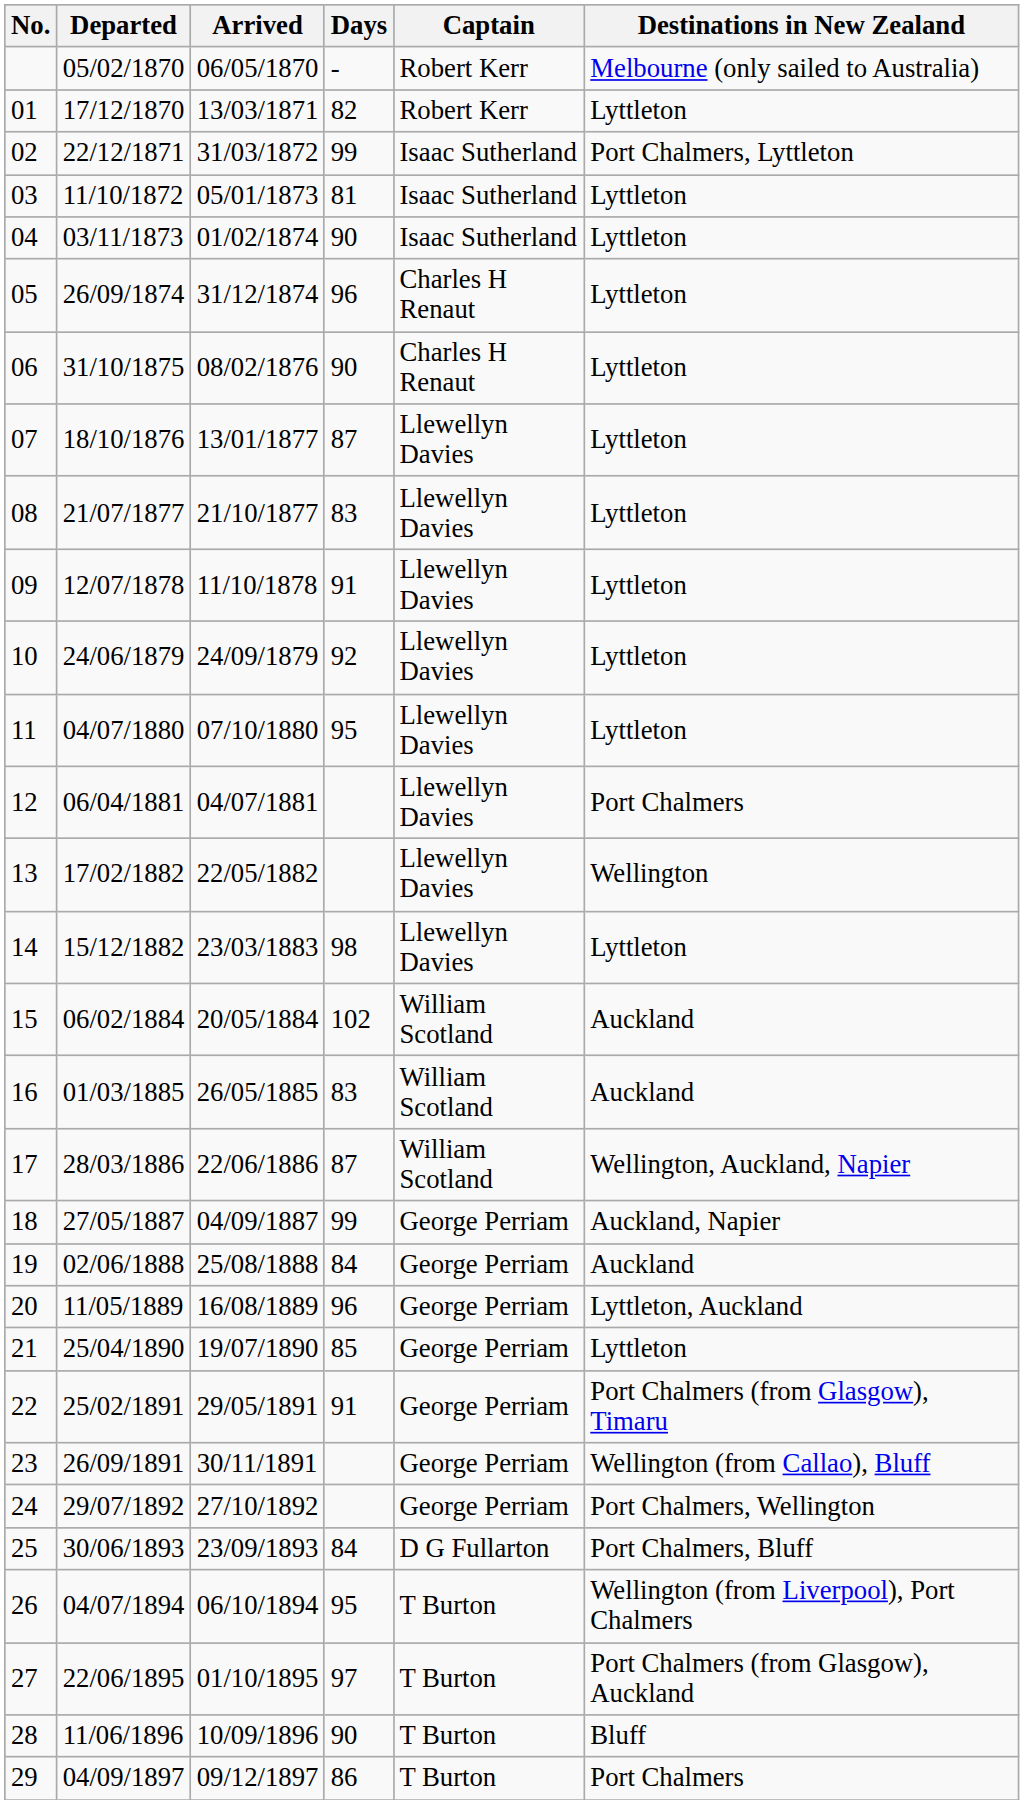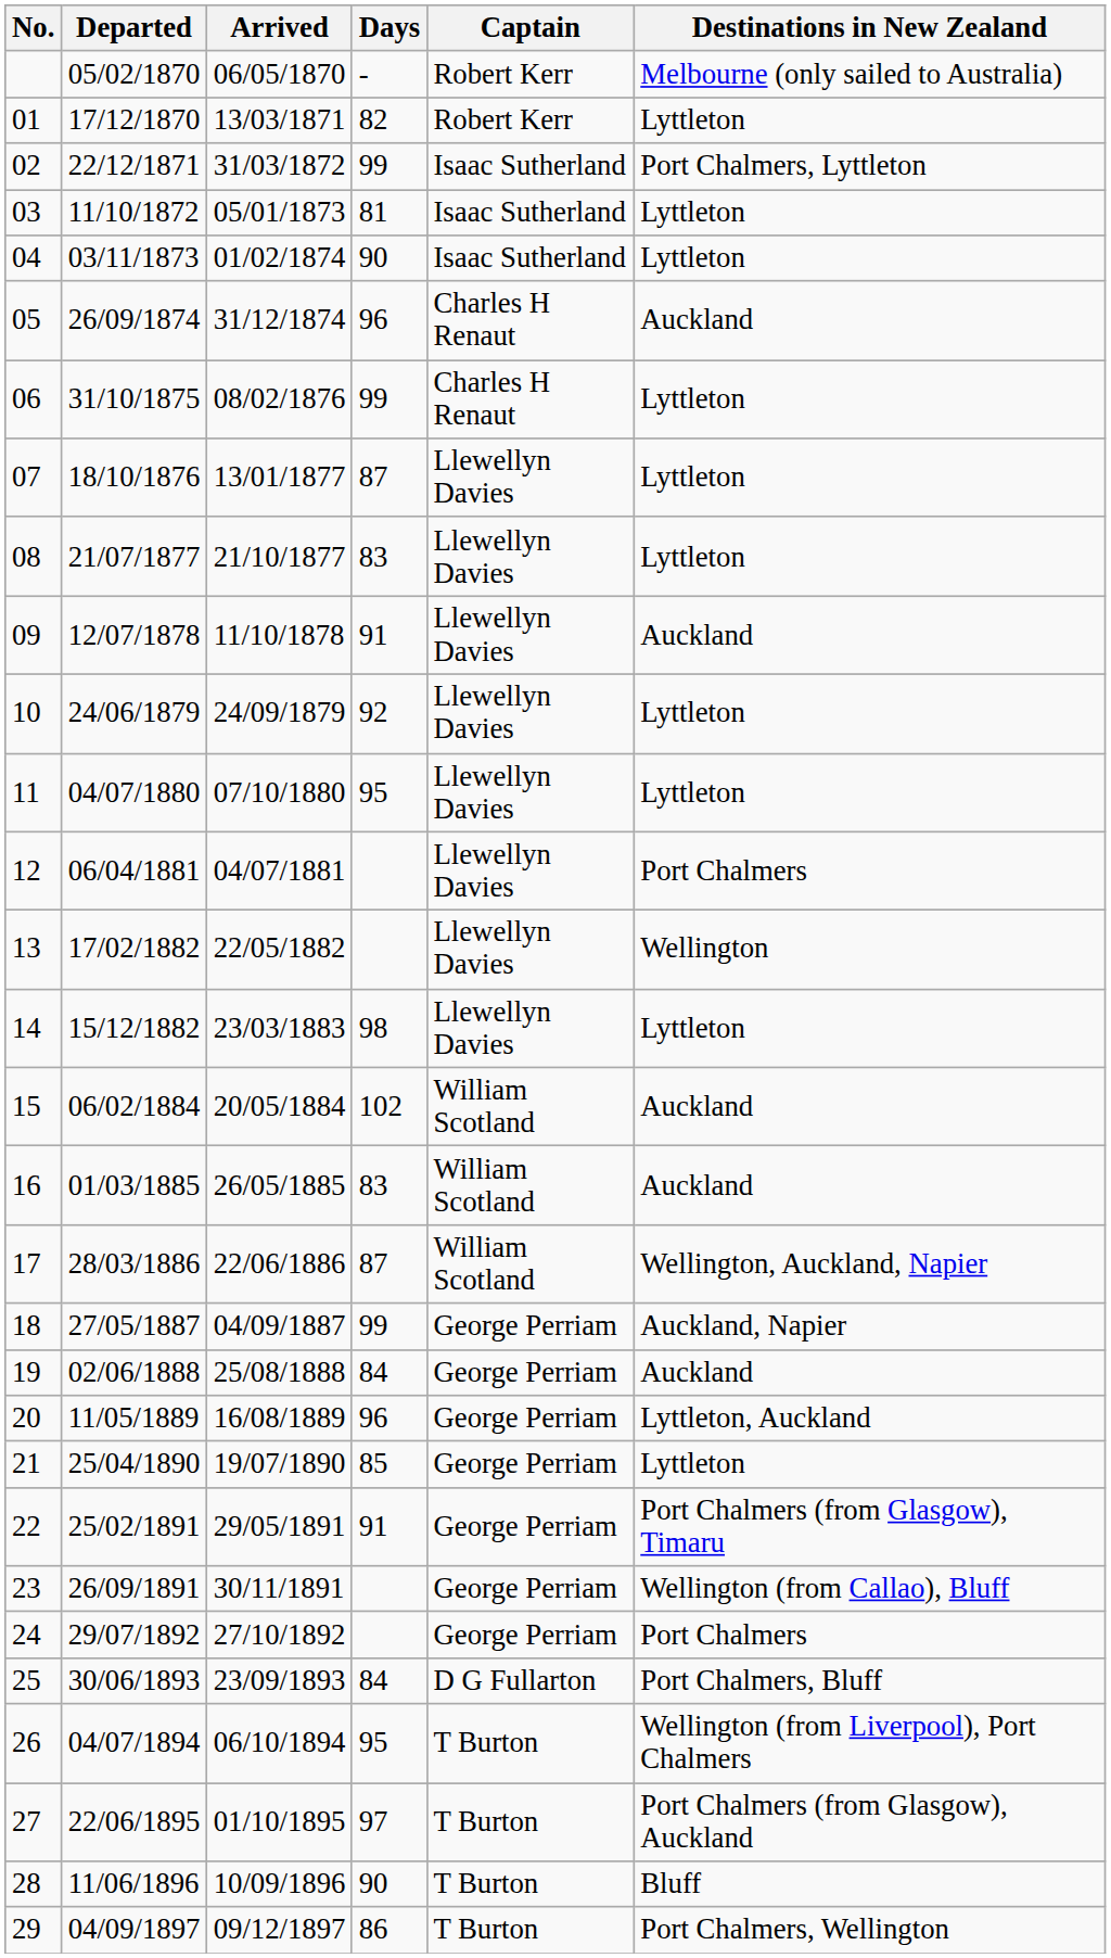 <table class="wikitable">
 <tr>
 <th>No.</th>
 <th>Departed</th>
 <th>Arrived</th>
 <th>Days</th>
 <th>Captain</th>
 <th>Destinations in New Zealand</th>
 </tr>
 <tr>
 <td></td>
 <td>05/02/1870</td>
 <td>06/05/1870</td>
 <td>-</td>
 <td>Robert Kerr</td>
 <td><a href='#'>Melbourne</a> (only sailed to Australia)</td>
 </tr>
 <tr>
 <td>01</td>
 <td>17/12/1870</td>
 <td>13/03/1871</td>
 <td>82</td>
 <td>Robert Kerr</td>
 <td>Lyttleton</td>
 </tr>
 <tr>
 <td>02</td>
 <td>22/12/1871</td>
 <td>31/03/1872</td>
 <td>99</td>
 <td>Isaac Sutherland</td>
 <td>Port Chalmers, Lyttleton</td>
 </tr>
 <tr>
 <td>03</td>
 <td>11/10/1872</td>
 <td>05/01/1873</td>
 <td>81</td>
 <td>Isaac Sutherland</td>
 <td>Lyttleton</td>
 </tr>
 <tr>
 <td>04</td>
 <td>03/11/1873</td>
 <td>01/02/1874</td>
 <td>90</td>
 <td>Isaac Sutherland</td>
 <td>Lyttleton</td>
 </tr>
 <tr>
 <td>05</td>
 <td>26/09/1874</td>
 <td>31/12/1874</td>
 <td>96</td>
 <td>Charles H Renaut</td>
-<td>Lyttleton</td>
+<td>Auckland</td>
 </tr>
 <tr>
 <td>06</td>
 <td>31/10/1875</td>
 <td>08/02/1876</td>
-<td>90</td>
+<td>99</td>
 <td>Charles H Renaut</td>
 <td>Lyttleton</td>
 </tr>
 <tr>
 <td>07</td>
 <td>18/10/1876</td>
 <td>13/01/1877</td>
 <td>87</td>
 <td>Llewellyn Davies</td>
 <td>Lyttleton</td>
 </tr>
 <tr>
 <td>08</td>
 <td>21/07/1877</td>
 <td>21/10/1877</td>
 <td>83</td>
 <td>Llewellyn Davies</td>
 <td>Lyttleton</td>
 </tr>
 <tr>
 <td>09</td>
 <td>12/07/1878</td>
 <td>11/10/1878</td>
 <td>91</td>
 <td>Llewellyn Davies</td>
-<td>Lyttleton</td>
+<td>Auckland</td>
 </tr>
 <tr>
 <td>10</td>
 <td>24/06/1879</td>
 <td>24/09/1879</td>
 <td>92</td>
 <td>Llewellyn Davies</td>
 <td>Lyttleton</td>
 </tr>
 <tr>
 <td>11</td>
 <td>04/07/1880</td>
 <td>07/10/1880</td>
 <td>95</td>
 <td>Llewellyn Davies</td>
 <td>Lyttleton</td>
 </tr>
 <tr>
 <td>12</td>
 <td>06/04/1881</td>
 <td>04/07/1881</td>
 <td></td>
 <td>Llewellyn Davies</td>
 <td>Port Chalmers</td>
 </tr>
 <tr>
 <td>13</td>
 <td>17/02/1882</td>
 <td>22/05/1882</td>
 <td></td>
 <td>Llewellyn Davies</td>
 <td>Wellington</td>
 </tr>
 <tr>
 <td>14</td>
 <td>15/12/1882</td>
 <td>23/03/1883</td>
 <td>98</td>
 <td>Llewellyn Davies</td>
 <td>Lyttleton</td>
 </tr>
 <tr>
 <td>15</td>
 <td>06/02/1884</td>
 <td>20/05/1884</td>
 <td>102</td>
 <td>William Scotland</td>
 <td>Auckland</td>
 </tr>
 <tr>
 <td>16</td>
 <td>01/03/1885</td>
 <td>26/05/1885</td>
 <td>83</td>
 <td>William Scotland</td>
 <td>Auckland</td>
 </tr>
 <tr>
 <td>17</td>
 <td>28/03/1886</td>
 <td>22/06/1886</td>
 <td>87</td>
 <td>William Scotland</td>
 <td>Wellington, Auckland, <a href='#'>Napier</a></td>
 </tr>
 <tr>
 <td>18</td>
 <td>27/05/1887</td>
 <td>04/09/1887</td>
 <td>99</td>
 <td>George Perriam</td>
 <td>Auckland, Napier</td>
 </tr>
 <tr>
 <td>19</td>
 <td>02/06/1888</td>
 <td>25/08/1888</td>
 <td>84</td>
 <td>George Perriam</td>
 <td>Auckland</td>
 </tr>
 <tr>
 <td>20</td>
 <td>11/05/1889</td>
 <td>16/08/1889</td>
 <td>96</td>
 <td>George Perriam</td>
 <td>Lyttleton, Auckland</td>
 </tr>
 <tr>
 <td>21</td>
 <td>25/04/1890</td>
 <td>19/07/1890</td>
 <td>85</td>
 <td>George Perriam</td>
 <td>Lyttleton</td>
 </tr>
 <tr>
 <td>22</td>
 <td>25/02/1891</td>
 <td>29/05/1891</td>
 <td>91</td>
 <td>George Perriam</td>
 <td>Port Chalmers (from <a href='#'>Glasgow</a>), <a href='#'>Timaru</a></td>
 </tr>
 <tr>
 <td>23</td>
 <td>26/09/1891</td>
 <td>30/11/1891</td>
 <td></td>
 <td>George Perriam</td>
 <td>Wellington (from <a href='#'>Callao</a>), <a href='#'>Bluff</a></td>
 </tr>
 <tr>
 <td>24</td>
 <td>29/07/1892</td>
 <td>27/10/1892</td>
 <td></td>
 <td>George Perriam</td>
-<td>Port Chalmers, Wellington</td>
+<td>Port Chalmers</td>
 </tr>
 <tr>
 <td>25</td>
 <td>30/06/1893</td>
 <td>23/09/1893</td>
 <td>84</td>
 <td>D G Fullarton</td>
 <td>Port Chalmers, Bluff</td>
 </tr>
 <tr>
 <td>26</td>
 <td>04/07/1894</td>
 <td>06/10/1894</td>
 <td>95</td>
 <td>T Burton</td>
 <td>Wellington (from <a href='#'>Liverpool</a>), Port Chalmers</td>
 </tr>
 <tr>
 <td>27</td>
 <td>22/06/1895</td>
 <td>01/10/1895</td>
 <td>97</td>
 <td>T Burton</td>
 <td>Port Chalmers (from Glasgow), Auckland</td>
 </tr>
 <tr>
 <td>28</td>
 <td>11/06/1896</td>
 <td>10/09/1896</td>
 <td>90</td>
 <td>T Burton</td>
 <td>Bluff</td>
 </tr>
 <tr>
 <td>29</td>
 <td>04/09/1897</td>
 <td>09/12/1897</td>
 <td>86</td>
 <td>T Burton</td>
-<td>Port Chalmers</td>
+<td>Port Chalmers, Wellington</td>
 </tr>
 </table>
